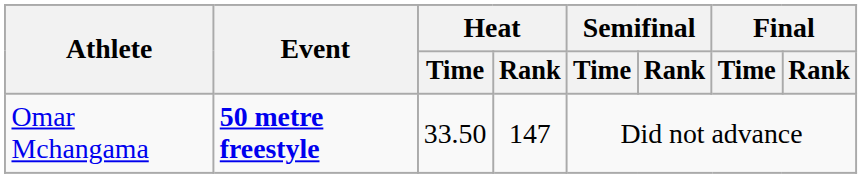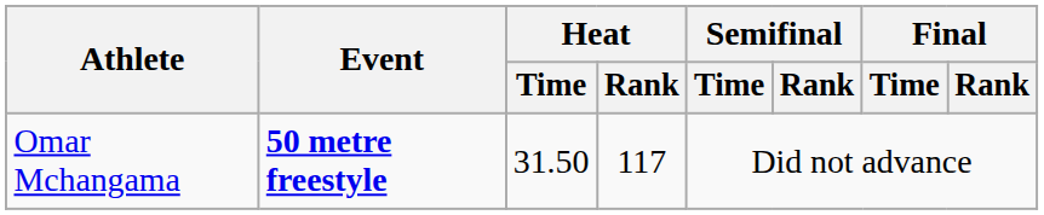 <table class="wikitable" style="text-align:center; font-size:90%; width:50%;">
 <tr>
 <th rowspan="2">Athlete</th>
 <th rowspan="2">Event</th>
 <th colspan="2">Heat</th>
 <th colspan="2">Semifinal</th>
 <th colspan="2">Final</th>
 </tr>
 <tr style="font-size:95%">
 <th>Time</th>
 <th>Rank</th>
 <th>Time</th>
 <th>Rank</th>
 <th>Time</th>
 <th>Rank</th>
 </tr>
 <tr>
 <td align=left><a href='#'>Omar Mchangama</a></td>
 <td align=left><strong><a href='#'>50 metre freestyle</a></strong></td>
-<td>33.50</td>
-<td>147</td>
+<td>31.50</td>
+<td>117</td>
 <td colspan=4>Did not advance</td>
 </tr>
 </table>
